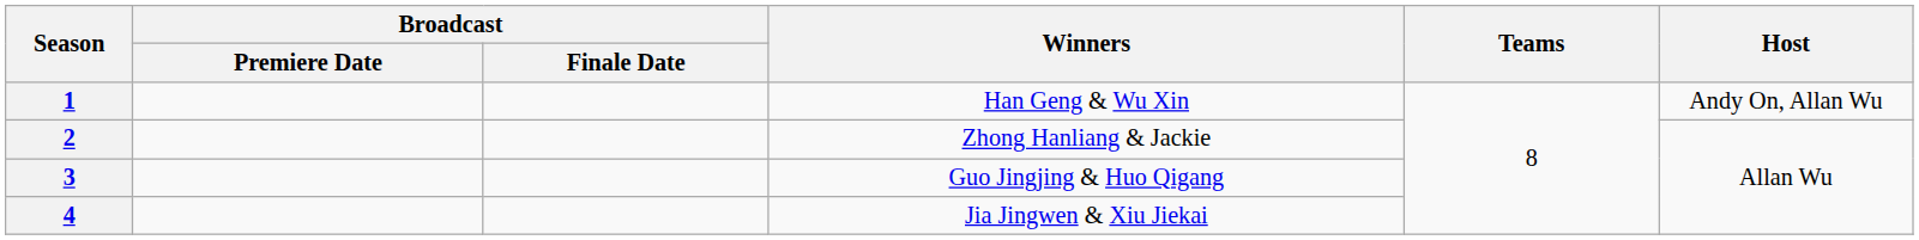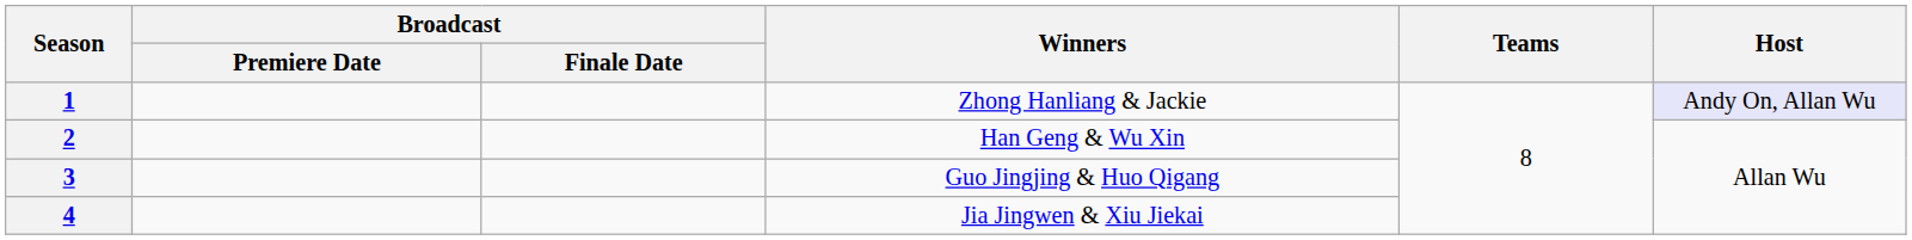 <table class="wikitable" style="text-align:center"  width="100%">
 <tr>
 <th width="05%" rowspan="2">Season</th>
 <th width="25%" colspan="2">Broadcast</th>
 <th width="25%" rowspan="2">Winners</th>
 <th width="10%" rowspan="2">Teams</th>
 <th width="10%" rowspan="2">Host</th>
 </tr>
 <tr>
 <th>Premiere Date</th>
 <th>Finale Date</th>
 </tr>
 <tr>
 <th><a href='#'>1</a></th>
 <td></td>
 <td></td>
-<td><a href='#'>Han Geng</a> & <a href='#'>Wu Xin</a></td>
+<td><a href='#'>Zhong Hanliang</a> & Jackie</td>
 <td rowspan=4>8</td>
-<td>Andy On, Allan Wu</td>
+<td style="background: lavender;">Andy On, Allan Wu</td>
 </tr>
 <tr>
 <th><a href='#'>2</a></th>
 <td></td>
 <td></td>
-<td><a href='#'>Zhong Hanliang</a> & Jackie</td>
+<td><a href='#'>Han Geng</a> & <a href='#'>Wu Xin</a></td>
 <td rowspan=3>Allan Wu</td>
 </tr>
 <tr>
 <th><a href='#'>3</a></th>
 <td></td>
 <td></td>
 <td><a href='#'>Guo Jingjing</a> & <a href='#'>Huo Qigang</a></td>
 </tr>
 <tr>
 <th><a href='#'>4</a></th>
 <td></td>
 <td></td>
 <td><a href='#'>Jia Jingwen</a> & <a href='#'>Xiu Jiekai</a></td>
 </tr>
 </table>
